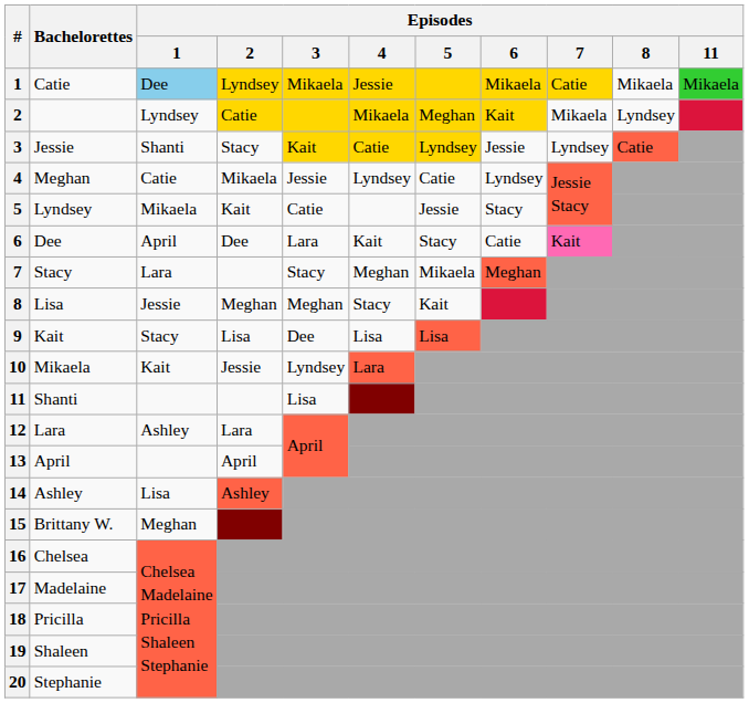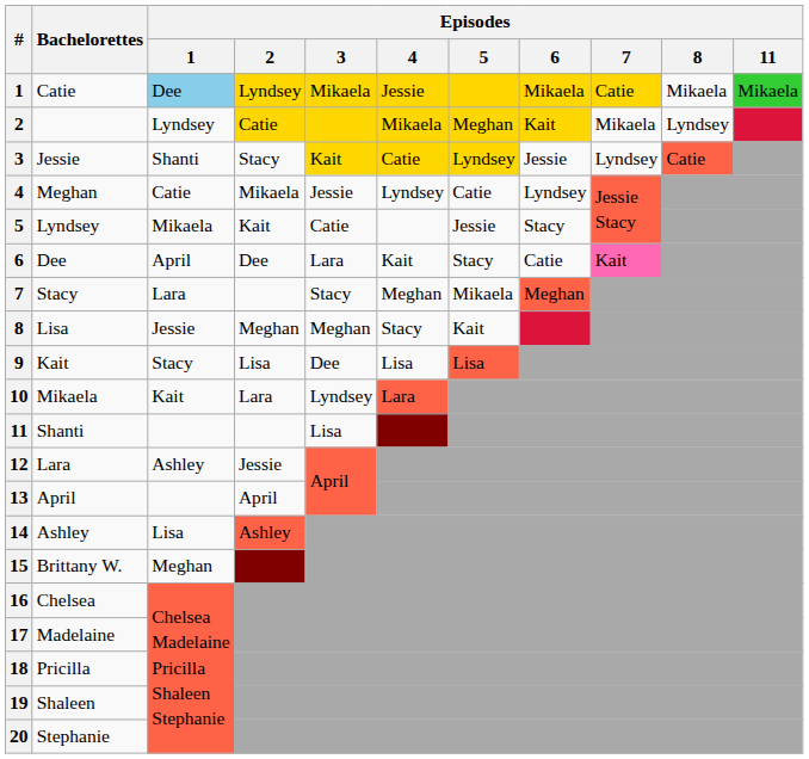 <table class="wikitable" style="line-height:22px" style="text-align:center">
 <tr>
 <th rowspan=2>#</th>
 <th rowspan=2>Bachelorettes</th>
 <th colspan=9>Episodes</th>
 </tr>
 <tr>
 <th>1</th>
 <th>2</th>
 <th>3</th>
 <th>4</th>
 <th>5</th>
 <th>6</th>
 <th>7</th>
 <th>8</th>
 <th>11</th>
 </tr>
 <tr>
 <th>1</th>
 <td>Catie</td>
 <td bgcolor="skyblue">Dee</td>
 <td bgcolor="gold">Lyndsey</td>
 <td bgcolor="gold">Mikaela</td>
 <td bgcolor="gold">Jessie</td>
 <td bgcolor="gold"></td>
 <td bgcolor="gold">Mikaela</td>
 <td bgcolor="gold">Catie</td>
 <td>Mikaela</td>
 <td bgcolor="limegreen">Mikaela</td>
 </tr>
 <tr>
 <th>2</th>
 <td></td>
 <td>Lyndsey</td>
 <td bgcolor="gold">Catie</td>
 <td bgcolor="gold"></td>
 <td bgcolor="gold">Mikaela</td>
 <td bgcolor="gold">Meghan</td>
 <td bgcolor="gold">Kait</td>
 <td>Mikaela</td>
 <td>Lyndsey</td>
 <td bgcolor="crimson"></td>
 </tr>
 <tr>
 <th>3</th>
 <td>Jessie</td>
 <td>Shanti</td>
 <td>Stacy</td>
 <td bgcolor="gold">Kait</td>
 <td bgcolor="gold">Catie</td>
 <td bgcolor="gold">Lyndsey</td>
 <td>Jessie</td>
 <td>Lyndsey</td>
 <td bgcolor="tomato">Catie</td>
 <td bgcolor="A9A9A9" colspan=1></td>
 </tr>
 <tr>
 <th>4</th>
 <td>Meghan</td>
 <td>Catie</td>
 <td>Mikaela</td>
 <td>Jessie</td>
 <td>Lyndsey</td>
 <td>Catie</td>
 <td>Lyndsey</td>
 <td rowspan="2" bgcolor="tomato">Jessie<br>Stacy</td>
 <td bgcolor="A9A9A9" colspan=2></td>
 </tr>
 <tr>
 <th>5</th>
 <td>Lyndsey</td>
 <td>Mikaela</td>
 <td>Kait</td>
 <td>Catie</td>
 <td></td>
 <td>Jessie</td>
 <td>Stacy</td>
 <td bgcolor="A9A9A9" colspan=2></td>
 </tr>
 <tr>
 <th>6</th>
 <td>Dee</td>
 <td>April</td>
 <td>Dee</td>
 <td>Lara</td>
 <td>Kait</td>
 <td>Stacy</td>
 <td>Catie</td>
 <td bgcolor="hotpink">Kait</td>
 <td bgcolor="A9A9A9" colspan=2></td>
 </tr>
 <tr>
 <th>7</th>
 <td>Stacy</td>
 <td>Lara</td>
 <td></td>
 <td>Stacy</td>
 <td>Meghan</td>
 <td>Mikaela</td>
 <td bgcolor="tomato">Meghan</td>
 <td bgcolor="A9A9A9" colspan=3></td>
 </tr>
 <tr>
 <th>8</th>
 <td>Lisa</td>
 <td>Jessie</td>
 <td>Meghan</td>
 <td>Meghan</td>
 <td>Stacy</td>
 <td>Kait</td>
 <td bgcolor="crimson"></td>
 <td bgcolor="A9A9A9" colspan=3></td>
 </tr>
 <tr>
 <th>9</th>
 <td>Kait</td>
 <td>Stacy</td>
 <td>Lisa</td>
 <td>Dee</td>
 <td>Lisa</td>
 <td bgcolor="tomato">Lisa</td>
 <td bgcolor="A9A9A9" colspan=4></td>
 </tr>
 <tr>
 <th>10</th>
 <td>Mikaela</td>
 <td>Kait</td>
-<td>Jessie</td>
+<td>Lara</td>
 <td>Lyndsey</td>
 <td bgcolor="tomato">Lara</td>
 <td bgcolor="A9A9A9" colspan=5></td>
 </tr>
 <tr>
 <th>11</th>
 <td>Shanti</td>
 <td></td>
 <td></td>
 <td>Lisa</td>
 <td bgcolor="maroon"></td>
 <td bgcolor="A9A9A9" colspan=5></td>
 </tr>
 <tr>
 <th>12</th>
 <td>Lara</td>
 <td>Ashley</td>
-<td>Lara</td>
+<td>Jessie</td>
 <td rowspan="2" bgcolor="tomato">April<br></td>
 <td bgcolor="A9A9A9" colspan=6></td>
 </tr>
 <tr>
 <th>13</th>
 <td>April</td>
 <td></td>
 <td>April</td>
 <td bgcolor="A9A9A9" colspan=6></td>
 </tr>
 <tr>
 <th>14</th>
 <td>Ashley</td>
 <td>Lisa</td>
 <td bgcolor="tomato">Ashley</td>
 <td bgcolor="A9A9A9" colspan=7></td>
 </tr>
 <tr>
 <th>15</th>
 <td>Brittany W.</td>
 <td>Meghan</td>
 <td bgcolor="maroon"></td>
 <td bgcolor="A9A9A9" colspan=7></td>
 </tr>
 <tr>
 <th>16</th>
 <td>Chelsea</td>
 <td rowspan="5" bgcolor="tomato">Chelsea<br>Madelaine<br>Pricilla<br>Shaleen<br>Stephanie</td>
 <td bgcolor="A9A9A9" colspan=8></td>
 </tr>
 <tr>
 <th>17</th>
 <td>Madelaine</td>
 <td bgcolor="A9A9A9" colspan=8></td>
 </tr>
 <tr>
 <th>18</th>
 <td>Pricilla</td>
 <td bgcolor="A9A9A9" colspan=8></td>
 </tr>
 <tr>
 <th>19</th>
 <td>Shaleen</td>
 <td bgcolor="A9A9A9" colspan=8></td>
 </tr>
 <tr>
 <th>20</th>
 <td>Stephanie</td>
 <td bgcolor="A9A9A9" colspan=8></td>
 </tr>
 </table>
